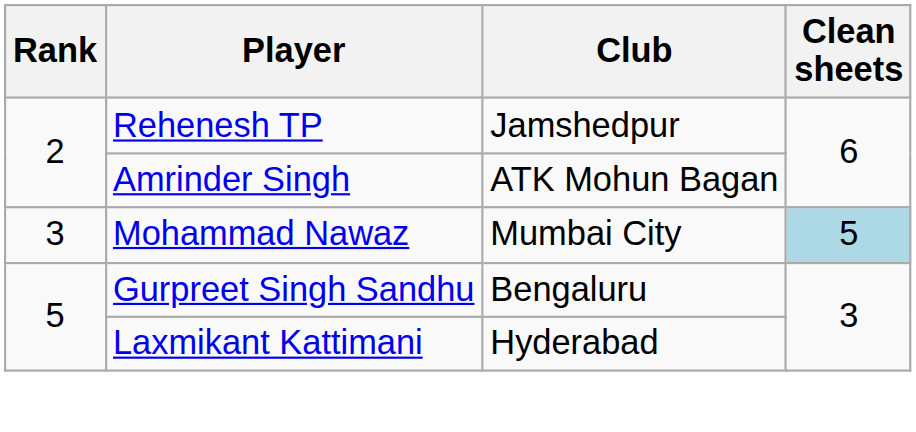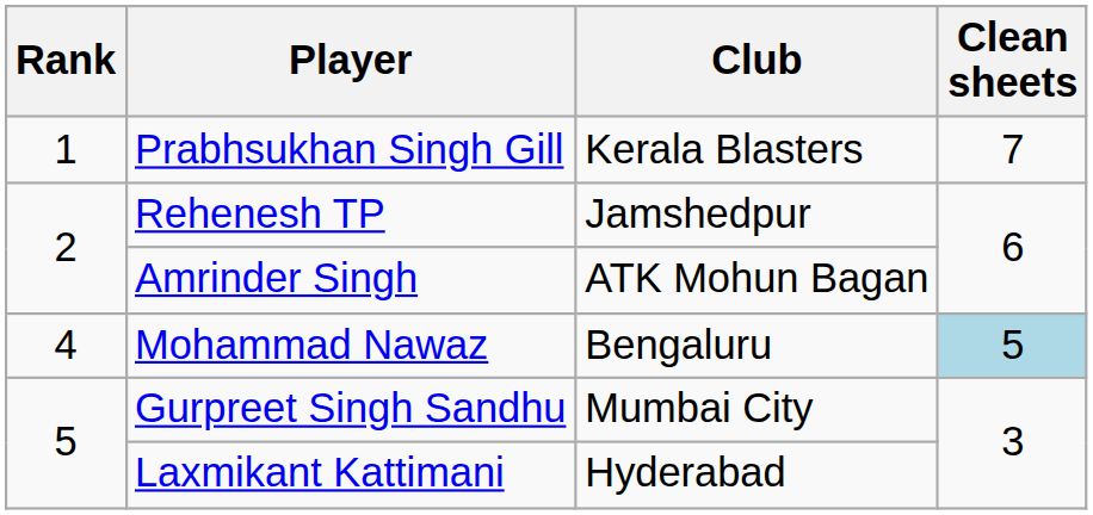 <table class="wikitable sortable" style="text-align:center">
 <tr>
 <th>Rank</th>
 <th>Player</th>
 <th>Club</th>
 <th>Clean<br>sheets</th>
+</tr>
+<tr>
+<td>1</td>
+<td align="left"> <a href='#'>Prabhsukhan Singh Gill</a></td>
+<td align="left">Kerala Blasters</td>
+<td>7</td>
 </tr>
 <tr>
 <td rowspan="2">2</td>
 <td align="left"> <a href='#'>Rehenesh TP</a></td>
 <td align="left">Jamshedpur</td>
 <td rowspan="2">6</td>
 </tr>
 <tr>
 <td align="left"> <a href='#'>Amrinder Singh</a></td>
 <td align="left">ATK Mohun Bagan</td>
 </tr>
 <tr>
-<td rowspan="1">3</td>
+<td rowspan="1">4</td>
 <td align="left"> <a href='#'>Mohammad Nawaz</a></td>
-<td align="left">Mumbai City</td>
+<td align="left">Bengaluru</td>
 <td rowspan="1" style="background: lightblue;">5</td>
 </tr>
 <tr>
 <td rowspan="2">5</td>
 <td align="left"> <a href='#'>Gurpreet Singh Sandhu</a></td>
-<td align="left">Bengaluru</td>
+<td align="left">Mumbai City</td>
 <td rowspan="2">3</td>
 </tr>
 <tr>
 <td align="left"> <a href='#'>Laxmikant Kattimani</a></td>
 <td align="left">Hyderabad</td>
 </tr>
 </table>
